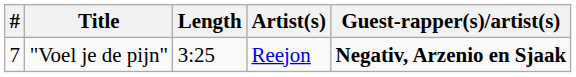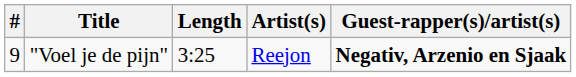 <table class="wikitable">
 <tr>
 <th>#</th>
 <th>Title</th>
 <th>Length</th>
 <th>Artist(s)</th>
 <th>Guest-rapper(s)/artist(s)</th>
 </tr>
 <tr>
-<td>7</td>
+<td>9</td>
 <td>"Voel je de pijn"</td>
 <td>3:25</td>
 <td><a href='#'>Reejon</a></td>
 <td><strong>Negativ, Arzenio en Sjaak</strong></td>
 </tr>
 </table>
